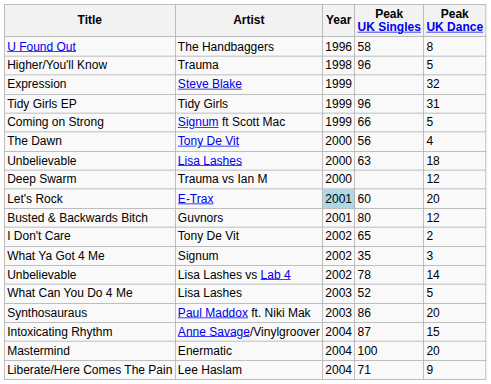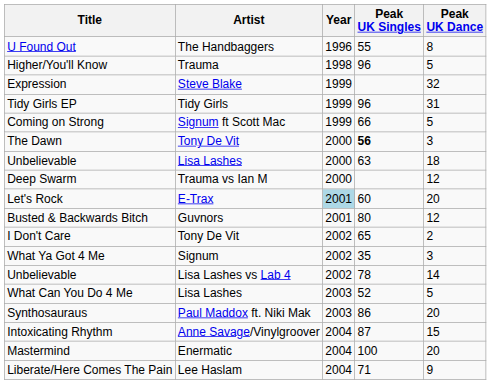 <table class="wikitable sortable">
 <tr>
 <th>Title</th>
 <th>Artist</th>
 <th>Year</th>
 <th>Peak <br><a href='#'>UK Singles</a></th>
 <th>Peak <br><a href='#'>UK Dance</a></th>
 </tr>
 <tr>
 <td><a href='#'>U Found Out</a></td>
 <td>The Handbaggers</td>
 <td>1996</td>
-<td>58</td>
+<td>55</td>
 <td>8</td>
 </tr>
 <tr>
 <td>Higher/You'll Know</td>
 <td>Trauma</td>
 <td>1998</td>
 <td>96</td>
 <td>5</td>
 </tr>
 <tr>
 <td>Expression</td>
 <td><a href='#'>Steve Blake</a></td>
 <td>1999</td>
 <td></td>
 <td>32</td>
 </tr>
 <tr>
 <td>Tidy Girls EP</td>
 <td>Tidy Girls</td>
 <td>1999</td>
 <td>96</td>
 <td>31</td>
 </tr>
 <tr>
 <td>Coming on Strong</td>
 <td><a href='#'>Signum</a> ft Scott Mac</td>
 <td>1999</td>
 <td>66</td>
 <td>5</td>
 </tr>
 <tr>
 <td>The Dawn</td>
 <td><a href='#'>Tony De Vit</a></td>
 <td>2000</td>
-<td>56</td>
-<td>4</td>
+<td><strong>56</strong></td>
+<td>3</td>
 </tr>
 <tr>
 <td>Unbelievable</td>
 <td><a href='#'>Lisa Lashes</a></td>
 <td>2000</td>
 <td>63</td>
 <td>18</td>
 </tr>
 <tr>
 <td>Deep Swarm</td>
 <td>Trauma vs Ian M</td>
 <td>2000</td>
 <td></td>
 <td>12</td>
 </tr>
 <tr>
 <td>Let's Rock</td>
 <td><a href='#'>E-Trax</a></td>
 <td style="background: lightblue;">2001</td>
 <td>60</td>
 <td>20</td>
 </tr>
 <tr>
 <td>Busted & Backwards Bitch</td>
 <td>Guvnors</td>
 <td>2001</td>
 <td>80</td>
 <td>12</td>
 </tr>
 <tr>
 <td>I Don't Care</td>
 <td>Tony De Vit</td>
 <td>2002</td>
 <td>65</td>
 <td>2</td>
 </tr>
 <tr>
 <td>What Ya Got 4 Me</td>
 <td>Signum</td>
 <td>2002</td>
 <td>35</td>
 <td>3</td>
 </tr>
 <tr>
 <td>Unbelievable</td>
 <td>Lisa Lashes vs <a href='#'>Lab 4</a></td>
 <td>2002</td>
 <td>78</td>
 <td>14</td>
 </tr>
 <tr>
 <td>What Can You Do 4 Me</td>
 <td>Lisa Lashes</td>
 <td>2003</td>
 <td>52</td>
 <td>5</td>
 </tr>
 <tr>
 <td>Synthosauraus</td>
 <td><a href='#'>Paul Maddox</a> ft. Niki Mak</td>
 <td>2003</td>
 <td>86</td>
 <td>20</td>
 </tr>
 <tr>
 <td>Intoxicating Rhythm</td>
 <td><a href='#'>Anne Savage</a>/Vinylgroover</td>
 <td>2004</td>
 <td>87</td>
 <td>15</td>
 </tr>
 <tr>
 <td>Mastermind</td>
 <td>Enermatic</td>
 <td>2004</td>
 <td>100</td>
 <td>20</td>
 </tr>
 <tr>
 <td>Liberate/Here Comes The Pain</td>
 <td>Lee Haslam</td>
 <td>2004</td>
 <td>71</td>
 <td>9</td>
 </tr>
 </table>
